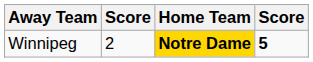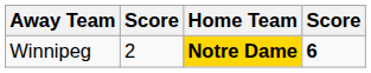 <table class="wikitable">
 <tr>
 <th style= width=40%>Away Team</th>
 <th>Score</th>
 <th style= width=40%>Home Team</th>
 <th>Score</th>
 </tr>
 <tr>
 <td>Winnipeg</td>
 <td>2</td>
 <td style="background: gold;"><strong>Notre Dame</strong></td>
-<td><strong>5</strong></td>
+<td><strong>6</strong></td>
 </tr>
 </table>
